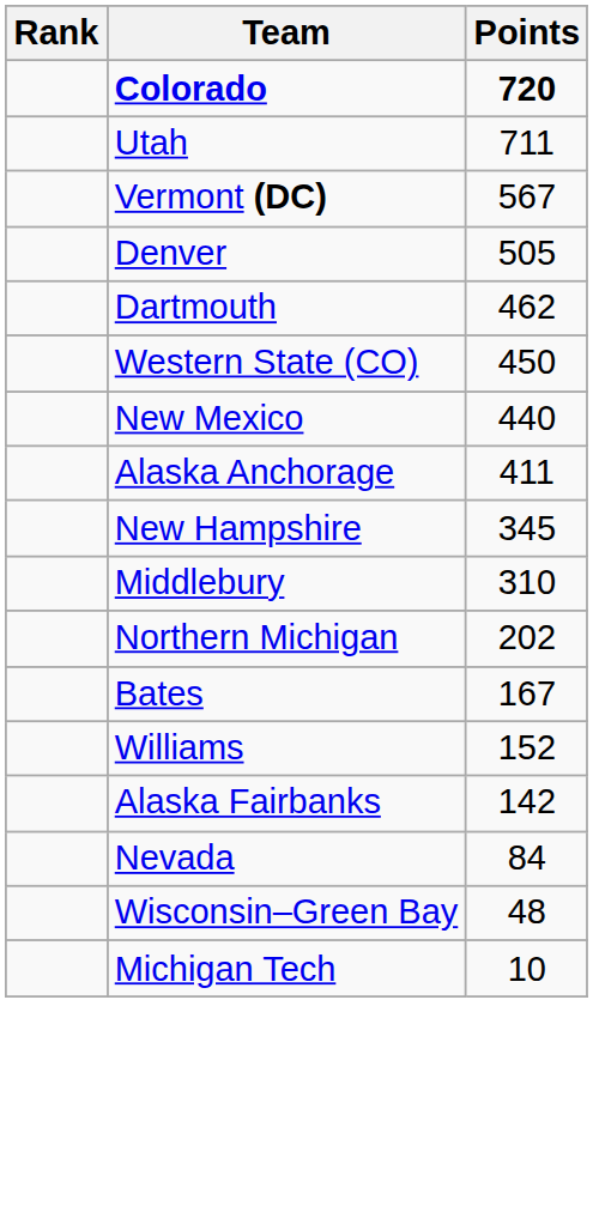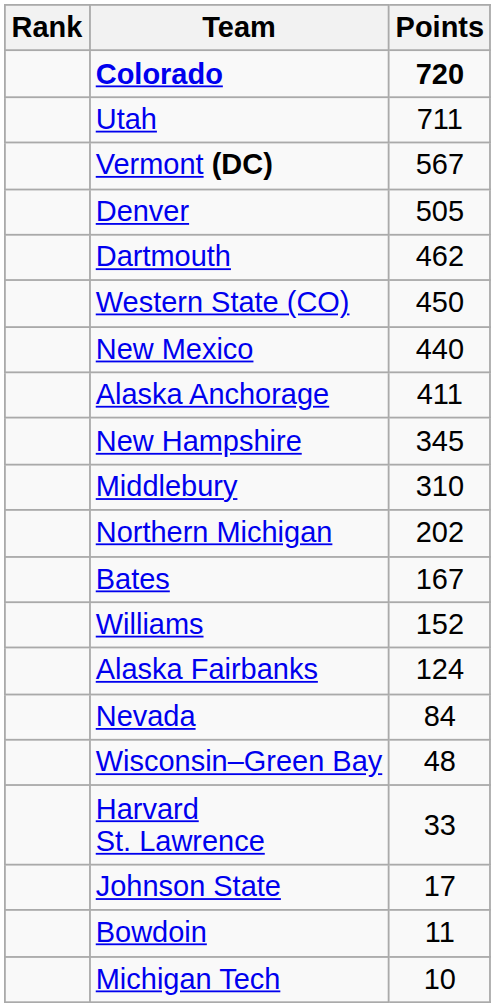 <table class="wikitable sortable" style="text-align:center">
 <tr>
 <th>Rank</th>
 <th>Team</th>
 <th>Points</th>
 </tr>
 <tr>
 <td></td>
 <td align=left><strong><a href='#'>Colorado</a></strong></td>
 <td><strong>720</strong></td>
 </tr>
 <tr>
 <td></td>
 <td align=left><a href='#'>Utah</a></td>
 <td>711</td>
 </tr>
 <tr>
 <td></td>
 <td align=left><a href='#'>Vermont</a> <strong>(DC)</strong></td>
 <td>567</td>
 </tr>
 <tr>
 <td></td>
 <td align=left><a href='#'>Denver</a></td>
 <td>505</td>
 </tr>
 <tr>
 <td></td>
 <td align=left><a href='#'>Dartmouth</a></td>
 <td>462</td>
 </tr>
 <tr>
 <td></td>
 <td align=left><a href='#'>Western State (CO)</a></td>
 <td>450</td>
 </tr>
 <tr>
 <td></td>
 <td align=left><a href='#'>New Mexico</a></td>
 <td>440</td>
 </tr>
 <tr>
 <td></td>
 <td align=left><a href='#'>Alaska Anchorage</a></td>
 <td>411</td>
 </tr>
 <tr>
 <td></td>
 <td align=left><a href='#'>New Hampshire</a></td>
 <td>345</td>
 </tr>
 <tr>
 <td></td>
 <td align=left><a href='#'>Middlebury</a></td>
 <td>310</td>
 </tr>
 <tr>
 <td></td>
 <td align=left><a href='#'>Northern Michigan</a></td>
 <td>202</td>
 </tr>
 <tr>
 <td></td>
 <td align=left><a href='#'>Bates</a></td>
 <td>167</td>
 </tr>
 <tr>
 <td></td>
 <td align=left><a href='#'>Williams</a></td>
 <td>152</td>
 </tr>
 <tr>
 <td></td>
 <td align=left><a href='#'>Alaska Fairbanks</a></td>
-<td>142</td>
+<td>124</td>
 </tr>
 <tr>
 <td></td>
 <td align=left><a href='#'>Nevada</a></td>
 <td>84</td>
 </tr>
 <tr>
 <td></td>
 <td align=left><a href='#'>Wisconsin–Green Bay</a></td>
 <td>48</td>
 </tr>
 <tr>
 <td></td>
+<td align=left><a href='#'>Harvard</a><br><a href='#'>St. Lawrence</a></td>
+<td>33</td>
+</tr>
+<tr>
+<td></td>
+<td align=left><a href='#'>Johnson State</a></td>
+<td>17</td>
+</tr>
+<tr>
+<td></td>
+<td align=left><a href='#'>Bowdoin</a></td>
+<td>11</td>
+</tr>
+<tr>
+<td></td>
 <td align=left><a href='#'>Michigan Tech</a></td>
 <td>10</td>
 </tr>
 </table>
